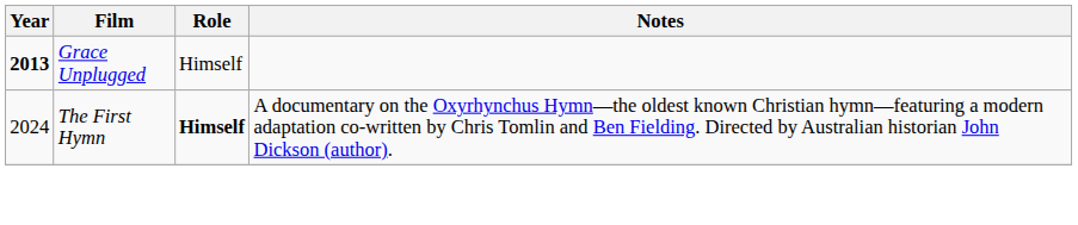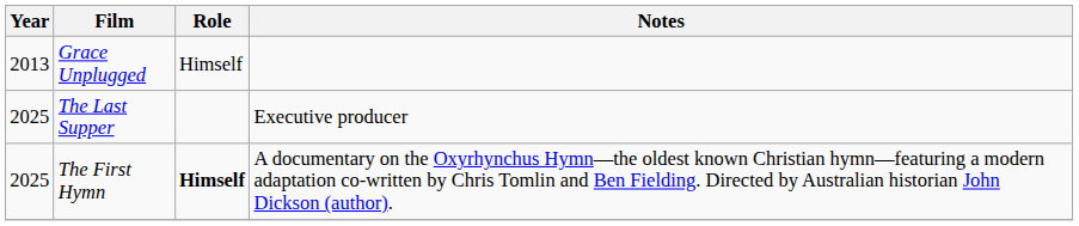 <table class="wikitable">
 <tr>
 <th>Year</th>
 <th>Film</th>
 <th>Role</th>
 <th>Notes</th>
 </tr>
 <tr>
-<td><strong>2013</strong></td>
+<td>2013</td>
 <td><em><a href='#'>Grace Unplugged</a></em></td>
 <td>Himself</td>
 </tr>
 <tr>
-<td>2024</td>
+<td>2025</td>
+<td><em><a href='#'>The Last Supper</a></em></td>
+<td></td>
+<td>Executive producer</td>
+</tr>
+<tr>
+<td>2025</td>
 <td><em>The First Hymn</em></td>
 <td><strong>Himself</strong></td>
 <td>A documentary on the <a href='#'>Oxyrhynchus Hymn</a>—the oldest known Christian hymn—featuring a modern adaptation co-written by Chris Tomlin and <a href='#'>Ben Fielding</a>. Directed by Australian historian <a href='#'>John Dickson (author)</a>.</td>
 </tr>
 <tr>
 </tr>
 </table>
